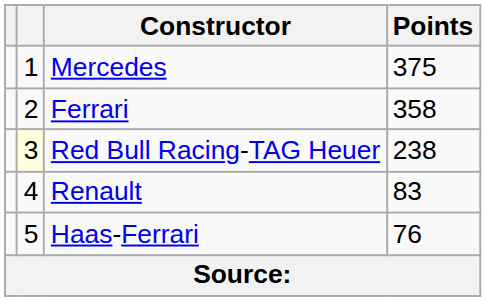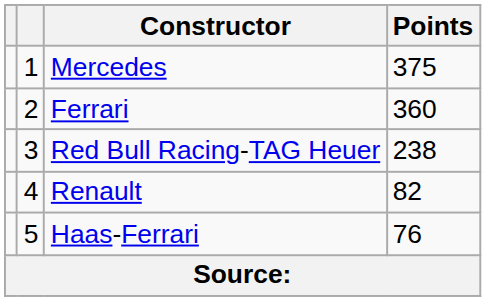 <table class="wikitable" style="font-size: 85%;">
 <tr>
 <th></th>
 <th></th>
 <th>Constructor</th>
 <th>Points</th>
 </tr>
 <tr>
 <td align="left"></td>
 <td align="center">1</td>
 <td> <a href='#'>Mercedes</a></td>
 <td>375</td>
 </tr>
 <tr>
 <td align="left"></td>
 <td align="center">2</td>
 <td> <a href='#'>Ferrari</a></td>
-<td>358</td>
+<td>360</td>
 </tr>
 <tr>
 <td align="left"></td>
-<td align="center" style="background: lightyellow;">3</td>
+<td align="center">3</td>
 <td> <a href='#'>Red Bull Racing</a>-<a href='#'>TAG Heuer</a></td>
 <td>238</td>
 </tr>
 <tr>
 <td align="left"></td>
 <td align="center">4</td>
 <td> <a href='#'>Renault</a></td>
-<td>83</td>
+<td>82</td>
 </tr>
 <tr>
 <td align="left"></td>
 <td align="center">5</td>
 <td> <a href='#'>Haas</a>-<a href='#'>Ferrari</a></td>
 <td>76</td>
 </tr>
 <tr>
 <th colspan=4>Source:</th>
 </tr>
 </table>
